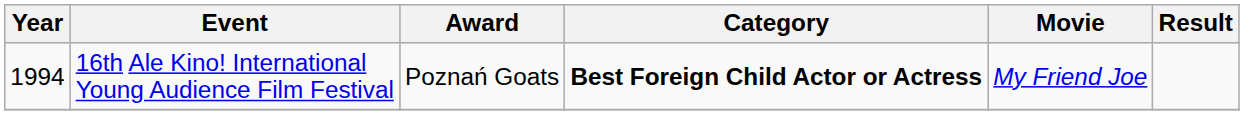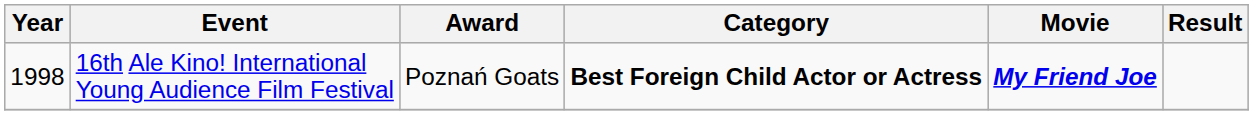 <table class="wikitable">
 <tr>
 <th>Year</th>
 <th>Event</th>
 <th>Award</th>
 <th>Category</th>
 <th>Movie</th>
 <th>Result</th>
 </tr>
 <tr>
-<td>1994</td>
+<td>1998</td>
 <td rowspan=1><a href='#'>16th</a> <a href='#'>Ale Kino! International<br>Young Audience Film Festival</a></td>
 <td>Poznań Goats</td>
 <td><strong>Best Foreign Child Actor or Actress</strong></td>
-<td><em><a href='#'>My Friend Joe</a></em></td>
+<td><strong><em><a href='#'>My Friend Joe</a></em></strong></td>
 <td></td>
 </tr>
 <tr>
 </tr>
 </table>
